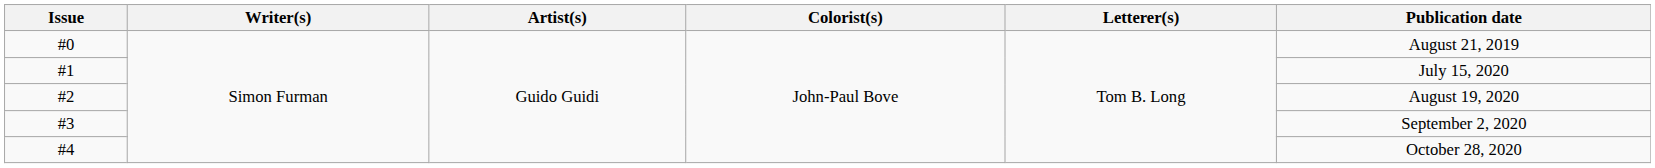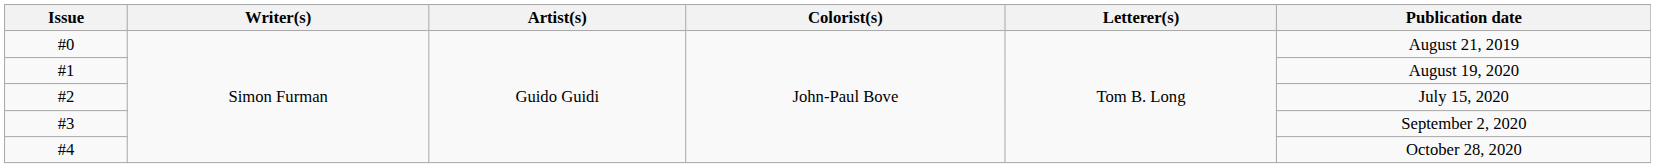 <table class="wikitable" style="text-align: center;" width="100%;">
 <tr>
 <th>Issue</th>
 <th>Writer(s)</th>
 <th>Artist(s)</th>
 <th>Colorist(s)</th>
 <th>Letterer(s)</th>
 <th>Publication date</th>
 </tr>
 <tr>
 <td>#0</td>
 <td rowspan="5">Simon Furman</td>
 <td rowspan="5">Guido Guidi</td>
 <td rowspan="5">John-Paul Bove</td>
 <td rowspan="5">Tom B. Long</td>
 <td>August 21, 2019</td>
 </tr>
 <tr>
 <td>#1</td>
-<td>July 15, 2020</td>
+<td>August 19, 2020</td>
 </tr>
 <tr>
 <td>#2</td>
-<td>August 19, 2020</td>
+<td>July 15, 2020</td>
 </tr>
 <tr>
 <td>#3</td>
 <td>September 2, 2020</td>
 </tr>
 <tr>
 <td>#4</td>
 <td>October 28, 2020</td>
 </tr>
 </table>
